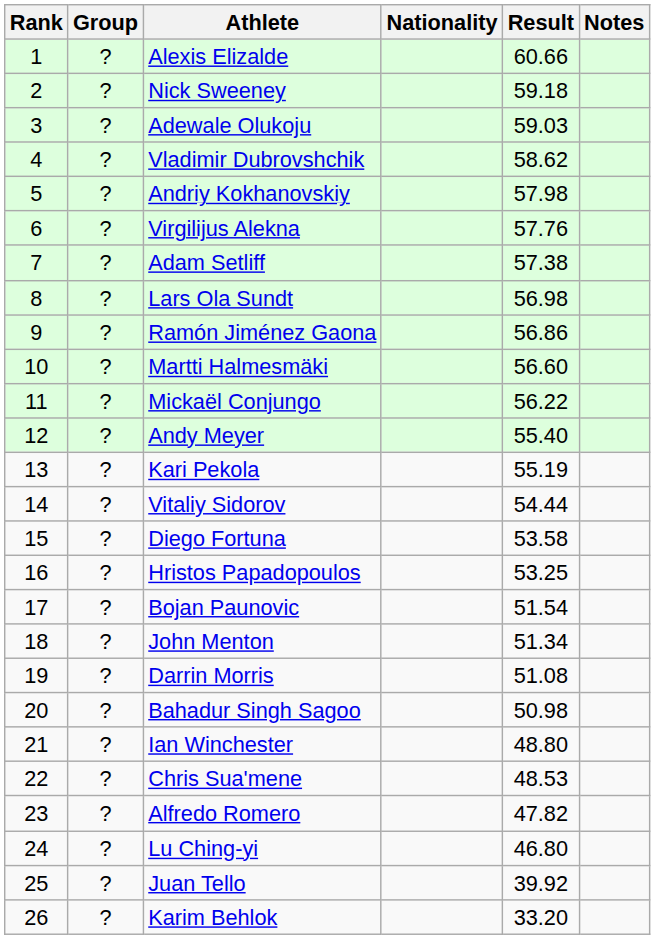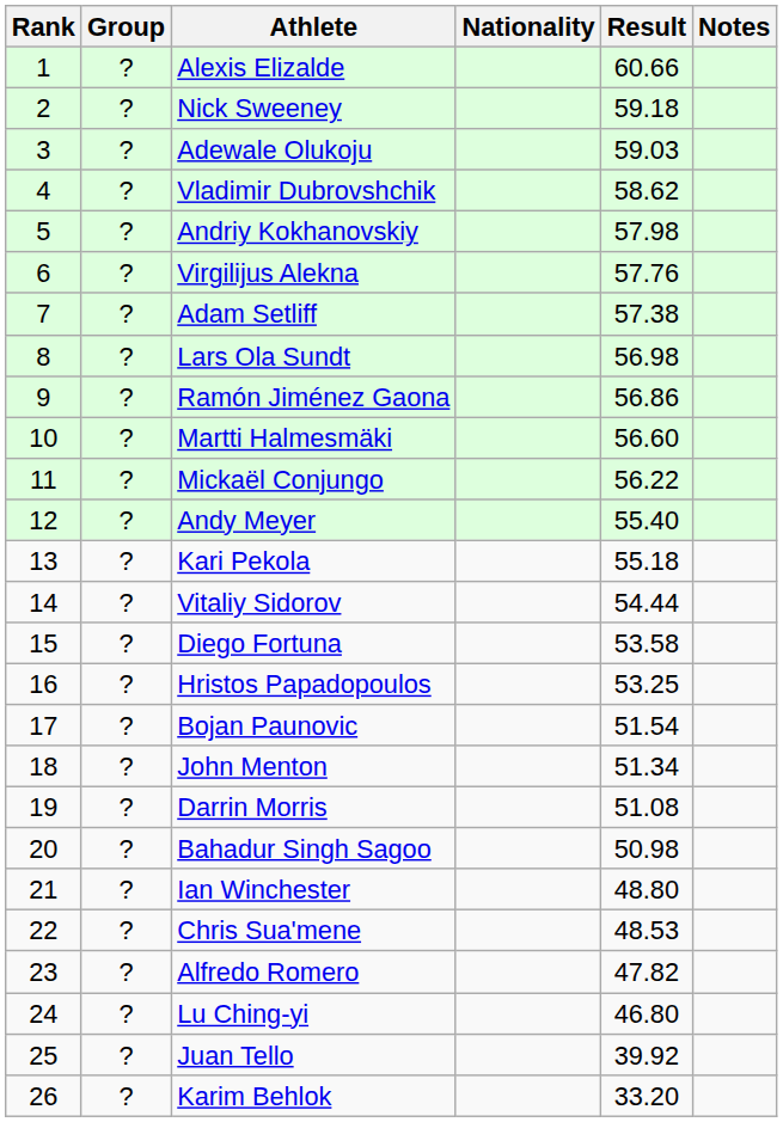 <table class="wikitable sortable" style="text-align:center;font-size:95%">
 <tr>
 <th>Rank</th>
 <th>Group</th>
 <th>Athlete</th>
 <th>Nationality</th>
 <th>Result</th>
 <th>Notes</th>
 </tr>
 <tr bgcolor=ddffdd>
 <td>1</td>
 <td>?</td>
 <td align=left><a href='#'>Alexis Elizalde</a></td>
 <td align=left></td>
 <td>60.66</td>
 <td></td>
 </tr>
 <tr bgcolor=ddffdd>
 <td>2</td>
 <td>?</td>
 <td align=left><a href='#'>Nick Sweeney</a></td>
 <td align=left></td>
 <td>59.18</td>
 <td></td>
 </tr>
 <tr bgcolor=ddffdd>
 <td>3</td>
 <td>?</td>
 <td align=left><a href='#'>Adewale Olukoju</a></td>
 <td align=left></td>
 <td>59.03</td>
 <td></td>
 </tr>
 <tr bgcolor=ddffdd>
 <td>4</td>
 <td>?</td>
 <td align=left><a href='#'>Vladimir Dubrovshchik</a></td>
 <td align=left></td>
 <td>58.62</td>
 <td></td>
 </tr>
 <tr bgcolor=ddffdd>
 <td>5</td>
 <td>?</td>
 <td align=left><a href='#'>Andriy Kokhanovskiy</a></td>
 <td align=left></td>
 <td>57.98</td>
 <td></td>
 </tr>
 <tr bgcolor=ddffdd>
 <td>6</td>
 <td>?</td>
 <td align=left><a href='#'>Virgilijus Alekna</a></td>
 <td align=left></td>
 <td>57.76</td>
 <td></td>
 </tr>
 <tr bgcolor=ddffdd>
 <td>7</td>
 <td>?</td>
 <td align=left><a href='#'>Adam Setliff</a></td>
 <td align=left></td>
 <td>57.38</td>
 <td></td>
 </tr>
 <tr bgcolor=ddffdd>
 <td>8</td>
 <td>?</td>
 <td align=left><a href='#'>Lars Ola Sundt</a></td>
 <td align=left></td>
 <td>56.98</td>
 <td></td>
 </tr>
 <tr bgcolor=ddffdd>
 <td>9</td>
 <td>?</td>
 <td align=left><a href='#'>Ramón Jiménez Gaona</a></td>
 <td align=left></td>
 <td>56.86</td>
 <td></td>
 </tr>
 <tr bgcolor=ddffdd>
 <td>10</td>
 <td>?</td>
 <td align=left><a href='#'>Martti Halmesmäki</a></td>
 <td align=left></td>
 <td>56.60</td>
 <td></td>
 </tr>
 <tr bgcolor=ddffdd>
 <td>11</td>
 <td>?</td>
 <td align=left><a href='#'>Mickaël Conjungo</a></td>
 <td align=left></td>
 <td>56.22</td>
 <td></td>
 </tr>
 <tr bgcolor=ddffdd>
 <td>12</td>
 <td>?</td>
 <td align=left><a href='#'>Andy Meyer</a></td>
 <td align=left></td>
 <td>55.40</td>
 <td></td>
 </tr>
 <tr>
 <td>13</td>
 <td>?</td>
 <td align=left><a href='#'>Kari Pekola</a></td>
 <td align=left></td>
-<td>55.19</td>
+<td>55.18</td>
 <td></td>
 </tr>
 <tr>
 <td>14</td>
 <td>?</td>
 <td align=left><a href='#'>Vitaliy Sidorov</a></td>
 <td align=left></td>
 <td>54.44</td>
 <td></td>
 </tr>
 <tr>
 <td>15</td>
 <td>?</td>
 <td align=left><a href='#'>Diego Fortuna</a></td>
 <td align=left></td>
 <td>53.58</td>
 <td></td>
 </tr>
 <tr>
 <td>16</td>
 <td>?</td>
 <td align=left><a href='#'>Hristos Papadopoulos</a></td>
 <td align=left></td>
 <td>53.25</td>
 <td></td>
 </tr>
 <tr>
 <td>17</td>
 <td>?</td>
 <td align=left><a href='#'>Bojan Paunovic</a></td>
 <td align=left></td>
 <td>51.54</td>
 <td></td>
 </tr>
 <tr>
 <td>18</td>
 <td>?</td>
 <td align=left><a href='#'>John Menton</a></td>
 <td align=left></td>
 <td>51.34</td>
 <td></td>
 </tr>
 <tr>
 <td>19</td>
 <td>?</td>
 <td align=left><a href='#'>Darrin Morris</a></td>
 <td align=left></td>
 <td>51.08</td>
 <td></td>
 </tr>
 <tr>
 <td>20</td>
 <td>?</td>
 <td align=left><a href='#'>Bahadur Singh Sagoo</a></td>
 <td align=left></td>
 <td>50.98</td>
 <td></td>
 </tr>
 <tr>
 <td>21</td>
 <td>?</td>
 <td align=left><a href='#'>Ian Winchester</a></td>
 <td align=left></td>
 <td>48.80</td>
 <td></td>
 </tr>
 <tr>
 <td>22</td>
 <td>?</td>
 <td align=left><a href='#'>Chris Sua'mene</a></td>
 <td align=left></td>
 <td>48.53</td>
 <td></td>
 </tr>
 <tr>
 <td>23</td>
 <td>?</td>
 <td align=left><a href='#'>Alfredo Romero</a></td>
 <td align=left></td>
 <td>47.82</td>
 <td></td>
 </tr>
 <tr>
 <td>24</td>
 <td>?</td>
 <td align=left><a href='#'>Lu Ching-yi</a></td>
 <td align=left></td>
 <td>46.80</td>
 <td></td>
 </tr>
 <tr>
 <td>25</td>
 <td>?</td>
 <td align=left><a href='#'>Juan Tello</a></td>
 <td align=left></td>
 <td>39.92</td>
 <td></td>
 </tr>
 <tr>
 <td>26</td>
 <td>?</td>
 <td align=left><a href='#'>Karim Behlok</a></td>
 <td align=left></td>
 <td>33.20</td>
 <td></td>
 </tr>
 </table>
